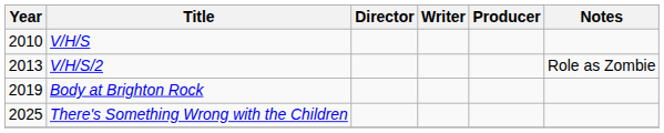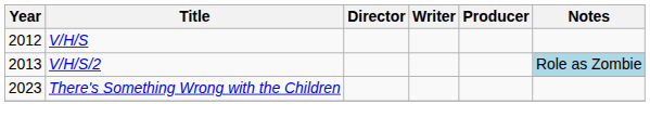 <table class="wikitable">
 <tr>
 <th>Year</th>
 <th>Title</th>
 <th>Director</th>
 <th>Writer</th>
 <th>Producer</th>
 <th>Notes</th>
 </tr>
 <tr>
-<td>2010</td>
+<td>2012</td>
 <td><em><a href='#'>V/H/S</a></em></td>
 <td></td>
 <td></td>
 <td></td>
 <td></td>
 </tr>
 <tr>
 <td>2013</td>
 <td><em><a href='#'>V/H/S/2</a></em></td>
 <td></td>
 <td></td>
 <td></td>
-<td>Role as Zombie</td>
+<td style="background: lightblue;">Role as Zombie</td>
 </tr>
 <tr>
-<td>2019</td>
-<td><em><a href='#'>Body at Brighton Rock</a></em></td>
-<td></td>
-<td></td>
-<td></td>
-<td></td>
-</tr>
-<tr>
-<td>2025</td>
+<td>2023</td>
 <td><em><a href='#'>There's Something Wrong with the Children</a></em></td>
 <td></td>
 <td></td>
 <td></td>
 <td></td>
 </tr>
 <tr>
 </tr>
 </table>
